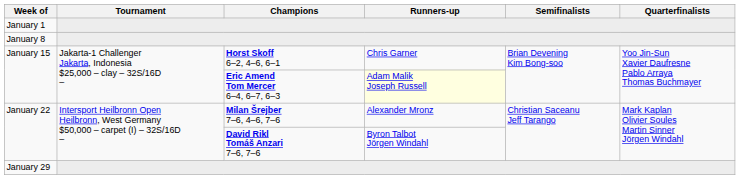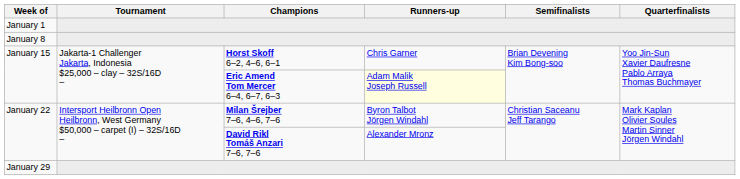 <table class="wikitable" style="font-size:85%;">
 <tr>
 <th width="75">Week of</th>
 <th width="250">Tournament</th>
 <th width="210">Champions</th>
 <th width="210">Runners-up</th>
 <th width="170">Semifinalists</th>
 <th width="170">Quarterfinalists</th>
 </tr>
 <tr valign="top">
 <td rowspan="1">January 1</td>
 <td colspan="5" bgcolor="#ededed"></td>
 </tr>
 <tr valign="top">
 <td rowspan="1">January 8</td>
 <td colspan="5" bgcolor="#ededed"></td>
 </tr>
 <tr valign="top">
 <td rowspan="2">January 15</td>
 <td rowspan="2">Jakarta-1 Challenger<br> <a href='#'>Jakarta</a>, Indonesia<br>$25,000 – clay – 32S/16D<br>  – </td>
 <td> <strong><a href='#'>Horst Skoff</a></strong> <br>6–2, 4–6, 6–1</td>
 <td> <a href='#'>Chris Garner</a></td>
 <td rowspan="2"> <a href='#'>Brian Devening</a> <br>  <a href='#'>Kim Bong-soo</a></td>
 <td rowspan="2"> <a href='#'>Yoo Jin-Sun</a> <br> <a href='#'>Xavier Daufresne</a> <br> <a href='#'>Pablo Arraya</a> <br>  <a href='#'>Thomas Buchmayer</a></td>
 </tr>
 <tr valign="top">
 <td> <strong><a href='#'>Eric Amend</a></strong> <br> <strong><a href='#'>Tom Mercer</a></strong><br> 6–4, 6–7, 6–3</td>
 <td style="background: lightyellow;"> <a href='#'>Adam Malik</a> <br>  <a href='#'>Joseph Russell</a></td>
 </tr>
 <tr valign="top">
 <td rowspan="2">January 22</td>
 <td rowspan="2"><a href='#'>Intersport Heilbronn Open</a><br> <a href='#'>Heilbronn</a>, West Germany<br>$50,000 – carpet (I) – 32S/16D<br>  – </td>
 <td> <strong><a href='#'>Milan Šrejber</a></strong> <br>7–6, 4–6, 7–6</td>
-<td> <a href='#'>Alexander Mronz</a></td>
+<td> <a href='#'>Byron Talbot</a> <br>  <a href='#'>Jörgen Windahl</a></td>
 <td rowspan="2"> <a href='#'>Christian Saceanu</a> <br>  <a href='#'>Jeff Tarango</a></td>
 <td rowspan="2"> <a href='#'>Mark Kaplan</a> <br> <a href='#'>Olivier Soules</a> <br> <a href='#'>Martin Sinner</a> <br>  <a href='#'>Jörgen Windahl</a></td>
 </tr>
 <tr valign="top">
 <td> <strong><a href='#'>David Rikl</a></strong> <br> <strong><a href='#'>Tomáš Anzari</a></strong><br> 7–6, 7–6</td>
-<td> <a href='#'>Byron Talbot</a> <br>  <a href='#'>Jörgen Windahl</a></td>
+<td> <a href='#'>Alexander Mronz</a></td>
 </tr>
 <tr valign="top">
 <td rowspan="1">January 29</td>
 <td colspan="5" bgcolor="#ededed"></td>
 </tr>
 </table>
